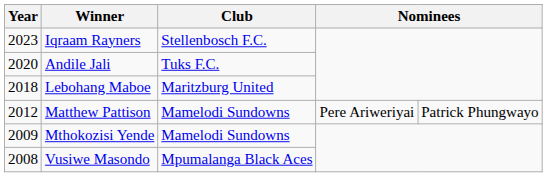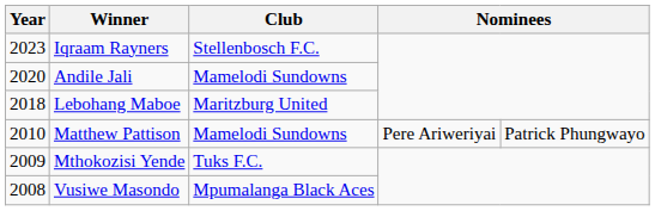 <table class="wikitable">
 <tr>
 <th>Year</th>
 <th>Winner</th>
 <th>Club</th>
 <th colspan="3">Nominees</th>
 </tr>
 <tr>
 <td>2023</td>
 <td><a href='#'>Iqraam Rayners</a></td>
 <td><a href='#'>Stellenbosch F.C.</a></td>
 </tr>
 <tr>
 <td>2020</td>
 <td><a href='#'>Andile Jali</a></td>
-<td><a href='#'>Tuks F.C.</a></td>
+<td><a href='#'>Mamelodi Sundowns</a></td>
 </tr>
 <tr>
 <td>2018</td>
 <td><a href='#'>Lebohang Maboe</a></td>
 <td><a href='#'>Maritzburg United</a></td>
 </tr>
 <tr>
-<td>2012</td>
+<td>2010</td>
 <td><a href='#'>Matthew Pattison</a></td>
 <td><a href='#'>Mamelodi Sundowns</a></td>
 <td>Pere Ariweriyai</td>
 <td>Patrick Phungwayo</td>
 </tr>
 <tr>
 <td>2009</td>
 <td><a href='#'>Mthokozisi Yende</a></td>
-<td><a href='#'>Mamelodi Sundowns</a></td>
+<td><a href='#'>Tuks F.C.</a></td>
 </tr>
 <tr>
 <td>2008</td>
 <td><a href='#'>Vusiwe Masondo</a></td>
 <td><a href='#'>Mpumalanga Black Aces</a></td>
 </tr>
 </table>
